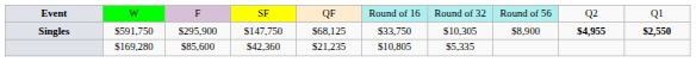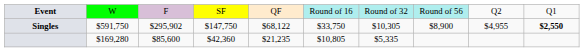 <table class=wikitable style=font-size:90%;text-align:center>
 <tr>
 <td style="width:130px; background:#dfe2e9;"><strong>Event</strong></td>
 <td style="width:80px; background:lime;">W</td>
 <td style="width:85px; background:thistle;">F</td>
 <td style="width:85px; background:#ff0;">SF</td>
 <td style="width:85px; background:#ffebcd;">QF</td>
 <td style="width:85px; background:#afeeee;">Round of 16</td>
 <td style="width:85px; background:#afeeee;">Round of 32</td>
 <td style="width:85px; background:#afeeee;">Round of 56</td>
 <td style="width:85px;">Q2</td>
 <td style="width:85px;">Q1</td>
 </tr>
 <tr>
 <td style="background:#dfe2e9;"><strong>Singles</strong></td>
 <td>$591,750</td>
-<td>$295,900</td>
+<td>$295,902</td>
 <td>$147,750</td>
-<td>$68,125</td>
+<td>$68,122</td>
 <td>$33,750</td>
 <td>$10,305</td>
 <td>$8,900</td>
-<td><strong>$4,955</strong></td>
+<td>$4,955</td>
 <td><strong>$2,550</strong></td>
 </tr>
 <tr>
 <td style="background:#dfe2e9;"><strong></strong></td>
 <td>$169,280</td>
 <td>$85,600</td>
 <td>$42,360</td>
 <td>$21,235</td>
 <td>$10,805</td>
 <td>$5,335</td>
 <td></td>
 <td></td>
 <td></td>
 </tr>
 </table>
